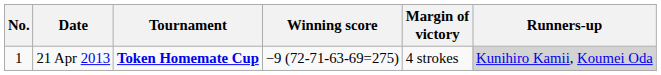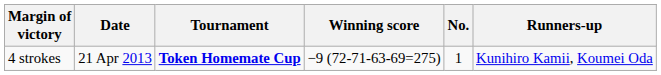 <table class="wikitable" style="font-size:95%;">
 <tr>
-<th>No.</th>
+<th>Margin of<br>victory</th>
 <th>Date</th>
 <th>Tournament</th>
 <th>Winning score</th>
-<th>Margin of<br>victory</th>
+<th>No.</th>
 <th>Runners-up</th>
 </tr>
 <tr>
-<td align=center>1</td>
+<td>4 strokes</td>
 <td align=right>21 Apr <a href='#'>2013</a></td>
 <td><strong><a href='#'>Token Homemate Cup</a></strong></td>
 <td>−9 (72-71-63-69=275)</td>
-<td>4 strokes</td>
-<td style="background: lightgrey;"> <a href='#'>Kunihiro Kamii</a>,  <a href='#'>Koumei Oda</a></td>
+<td align=center>1</td>
+<td> <a href='#'>Kunihiro Kamii</a>,  <a href='#'>Koumei Oda</a></td>
 </tr>
 </table>
